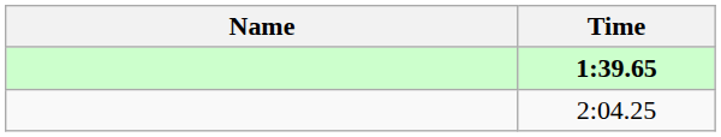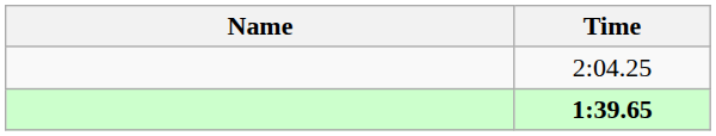 <table class="wikitable" style="text-align:center;">
 <tr>
 <th style="width:19em">Name</th>
 <th style="width:7em">Time</th>
 </tr>
+<tr>
+<td align=left></td>
+<td>2:04.25</td>
+</tr>
 <tr bgcolor=ccffcc>
 <td align=left><strong></strong></td>
 <td><strong>1:39.65</strong></td>
 </tr>
-<tr>
-<td align=left></td>
-<td>2:04.25</td>
-</tr>
 </table>
